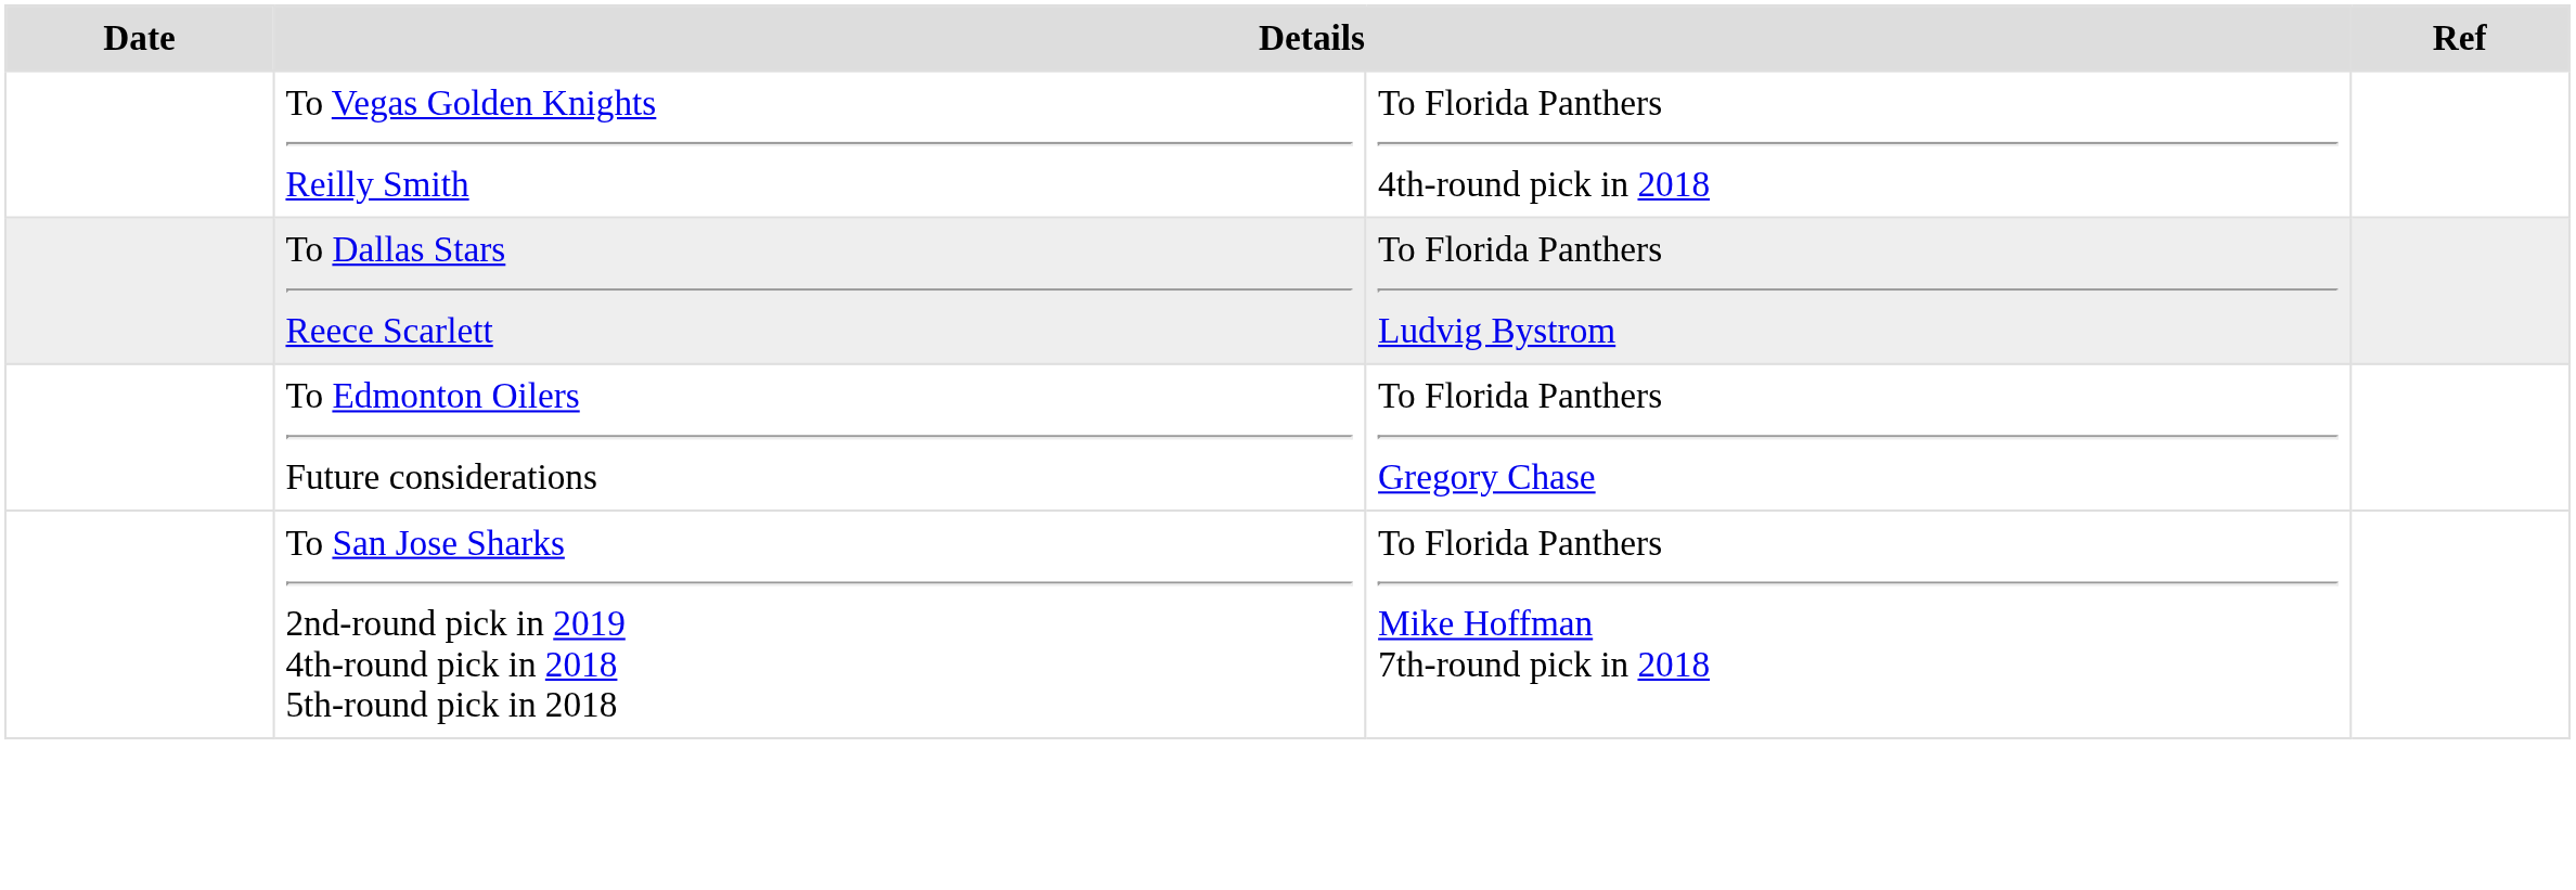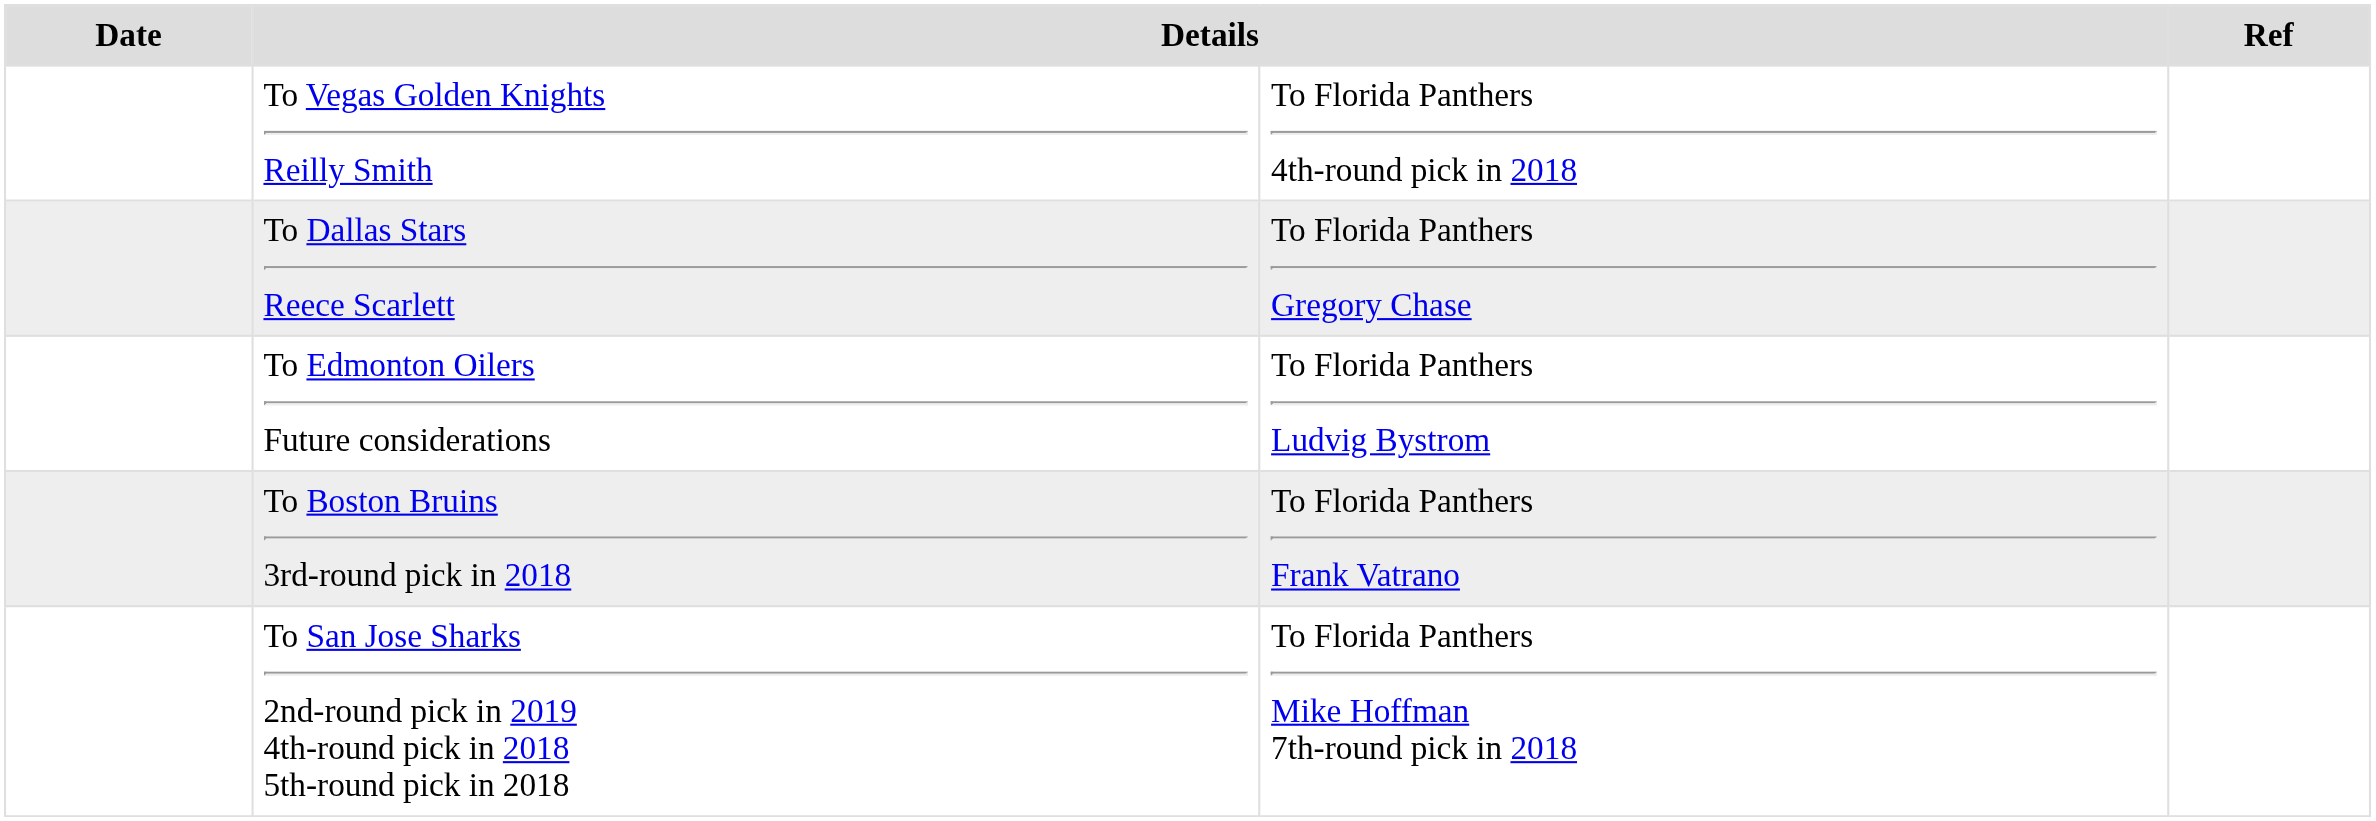 <table border=1 style="border-collapse:collapse" bordercolor="#DFDFDF" cellpadding="5" width=90%>
 <tr style="background:#ddd; text-align:center;">
 <th>Date</th>
 <th colspan="2">Details</th>
 <th>Ref</th>
 </tr>
 <tr>
 <td></td>
 <td valign="top">To <a href='#'>Vegas Golden Knights</a><hr><a href='#'>Reilly Smith</a></td>
 <td valign="top">To Florida Panthers<hr>4th-round pick in <a href='#'>2018</a></td>
 <td></td>
 </tr>
 <tr style="background:#eee;">
 <td></td>
 <td valign="top">To <a href='#'>Dallas Stars</a><hr><a href='#'>Reece Scarlett</a></td>
-<td valign="top">To Florida Panthers<hr><a href='#'>Ludvig Bystrom</a></td>
+<td valign="top">To Florida Panthers<hr><a href='#'>Gregory Chase</a></td>
 <td></td>
 </tr>
 <tr>
 <td></td>
 <td valign="top">To <a href='#'>Edmonton Oilers</a><hr>Future considerations</td>
-<td valign="top">To Florida Panthers<hr><a href='#'>Gregory Chase</a></td>
+<td valign="top">To Florida Panthers<hr><a href='#'>Ludvig Bystrom</a></td>
+<td></td>
+</tr>
+<tr style="background:#eee;">
+<td></td>
+<td valign="top">To <a href='#'>Boston Bruins</a><hr>3rd-round pick in <a href='#'>2018</a></td>
+<td valign="top">To Florida Panthers<hr><a href='#'>Frank Vatrano</a></td>
 <td></td>
 </tr>
 <tr>
 <td></td>
 <td valign="top">To <a href='#'>San Jose Sharks</a><hr>2nd-round pick in <a href='#'>2019</a><br>4th-round pick in <a href='#'>2018</a><br>5th-round pick in 2018</td>
 <td valign="top">To Florida Panthers<hr><a href='#'>Mike Hoffman</a><br>7th-round pick in <a href='#'>2018</a></td>
 <td></td>
 </tr>
 </table>
